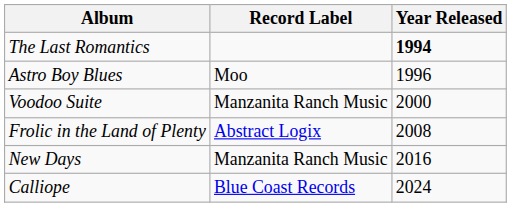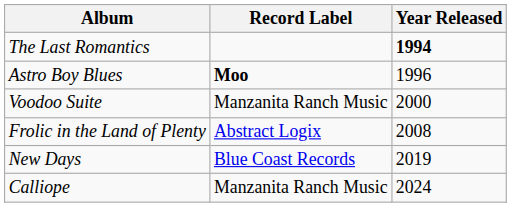 <table class="wikitable">
 <tr>
 <th>Album</th>
 <th>Record Label</th>
 <th>Year Released</th>
 </tr>
 <tr>
 <td><em>The Last Romantics</em></td>
 <td></td>
 <td><strong>1994</strong></td>
 </tr>
 <tr>
 <td><em>Astro Boy Blues</em></td>
-<td>Moo</td>
+<td><strong>Moo</strong></td>
 <td>1996</td>
 </tr>
 <tr>
 <td><em>Voodoo Suite</em></td>
 <td>Manzanita Ranch Music</td>
 <td>2000</td>
 </tr>
 <tr>
 <td><em>Frolic in the Land of Plenty</em></td>
 <td><a href='#'>Abstract Logix</a></td>
 <td>2008</td>
 </tr>
 <tr>
 <td><em>New Days</em></td>
-<td>Manzanita Ranch Music</td>
-<td>2016</td>
+<td><a href='#'>Blue Coast Records</a></td>
+<td>2019</td>
 </tr>
 <tr>
 <td><em>Calliope</em></td>
-<td><a href='#'>Blue Coast Records</a></td>
+<td>Manzanita Ranch Music</td>
 <td>2024</td>
 </tr>
 </table>
